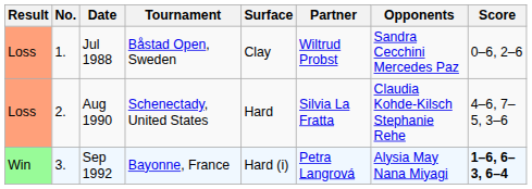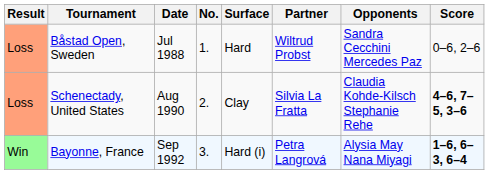 <table class="sortable wikitable" style="font-size:97%;">
 <tr>
 <th>Result</th>
+<th>Tournament</th>
+<th>Date</th>
 <th class="unsortable">No.</th>
-<th>Date</th>
-<th>Tournament</th>
 <th>Surface</th>
 <th>Partner</th>
 <th>Opponents</th>
 <th class="unsortable">Score</th>
 </tr>
 <tr>
 <td style="background:#FFA07A;">Loss</td>
+<td><a href='#'>Båstad Open</a>, Sweden</td>
+<td>Jul 1988</td>
 <td>1.</td>
-<td>Jul 1988</td>
-<td><a href='#'>Båstad Open</a>, Sweden</td>
-<td>Clay</td>
+<td>Hard</td>
 <td> <a href='#'>Wiltrud Probst</a></td>
 <td> <a href='#'>Sandra Cecchini</a> <br>  <a href='#'>Mercedes Paz</a></td>
 <td>0–6, 2–6</td>
 </tr>
 <tr>
 <td style="background:#ffa07a;">Loss</td>
+<td><a href='#'>Schenectady</a>, United States</td>
+<td>Aug 1990</td>
 <td>2.</td>
-<td>Aug 1990</td>
-<td><a href='#'>Schenectady</a>, United States</td>
-<td>Hard</td>
+<td>Clay</td>
 <td> <a href='#'>Silvia La Fratta</a></td>
 <td> <a href='#'>Claudia Kohde-Kilsch</a> <br>  <a href='#'>Stephanie Rehe</a></td>
-<td>4–6, 7–5, 3–6</td>
+<td><strong>4–6, 7–5, 3–6</strong></td>
 </tr>
 <tr style="background:#f0f8ff;">
 <td bgcolor="98FB98">Win</td>
+<td><a href='#'>Bayonne</a>, France</td>
+<td>Sep 1992</td>
 <td>3.</td>
-<td>Sep 1992</td>
-<td><a href='#'>Bayonne</a>, France</td>
 <td>Hard (i)</td>
 <td> <a href='#'>Petra Langrová</a></td>
 <td> <a href='#'>Alysia May</a> <br>  <a href='#'>Nana Miyagi</a></td>
 <td><strong>1–6, 6–3, 6–4</strong></td>
 </tr>
 </table>
